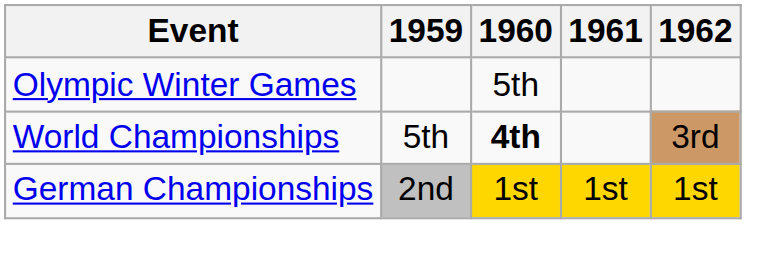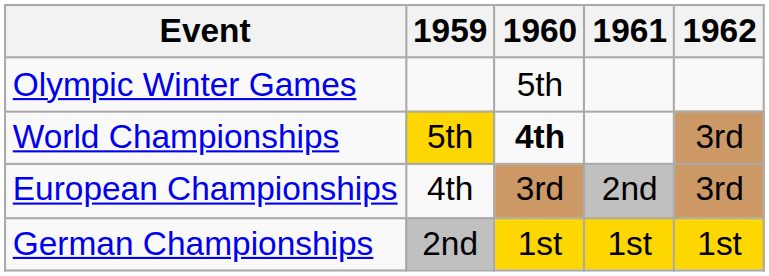 <table class="wikitable" style="text-align:center">
 <tr>
 <th>Event</th>
 <th>1959</th>
 <th>1960</th>
 <th>1961</th>
 <th>1962</th>
 </tr>
 <tr>
 <td align=left><a href='#'>Olympic Winter Games</a></td>
 <td></td>
 <td>5th</td>
 <td></td>
 <td></td>
 </tr>
 <tr>
 <td align=left><a href='#'>World Championships</a></td>
-<td>5th</td>
+<td style="background: gold;">5th</td>
 <td><strong>4th</strong></td>
 <td></td>
+<td bgcolor=cc9966>3rd</td>
+</tr>
+<tr>
+<td align=left><a href='#'>European Championships</a></td>
+<td>4th</td>
+<td bgcolor=cc9966>3rd</td>
+<td bgcolor=silver>2nd</td>
 <td bgcolor=cc9966>3rd</td>
 </tr>
 <tr>
 <td align=left><a href='#'>German Championships</a></td>
 <td bgcolor=silver>2nd</td>
 <td bgcolor=gold>1st</td>
 <td bgcolor=gold>1st</td>
 <td bgcolor=gold>1st</td>
 </tr>
 </table>
